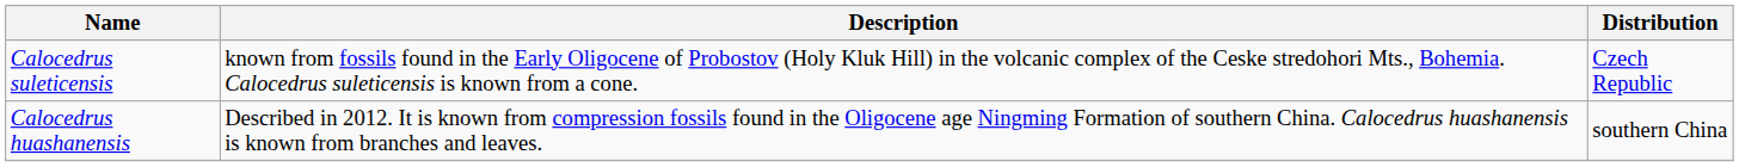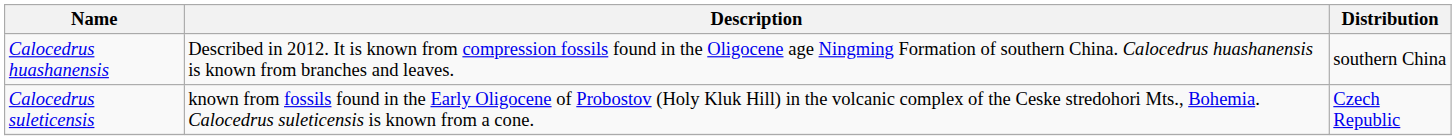 <table class="wikitable">
 <tr>
 <th>Name</th>
 <th>Description</th>
 <th>Distribution</th>
 </tr>
 <tr>
+<td><em><a href='#'>Calocedrus huashanensis</a></em></td>
+<td>Described in 2012. It is known from <a href='#'>compression fossils</a> found in the <a href='#'>Oligocene</a> age <a href='#'>Ningming</a> Formation of southern China. <em>Calocedrus huashanensis</em> is known from branches and leaves.</td>
+<td>southern China</td>
+</tr>
+<tr>
 <td><em><a href='#'>Calocedrus suleticensis</a></em></td>
 <td>known from <a href='#'>fossils</a> found in the <a href='#'>Early Oligocene</a> of <a href='#'>Probostov</a> (Holy Kluk Hill) in the volcanic complex of the Ceske stredohori Mts., <a href='#'>Bohemia</a>. <em>Calocedrus suleticensis</em> is known from a cone.</td>
 <td><a href='#'>Czech Republic</a></td>
 </tr>
 <tr>
-<td><em><a href='#'>Calocedrus huashanensis</a></em></td>
-<td>Described in 2012. It is known from <a href='#'>compression fossils</a> found in the <a href='#'>Oligocene</a> age <a href='#'>Ningming</a> Formation of southern China. <em>Calocedrus huashanensis</em> is known from branches and leaves.</td>
-<td>southern China</td>
-</tr>
-<tr>
 </tr>
 </table>
